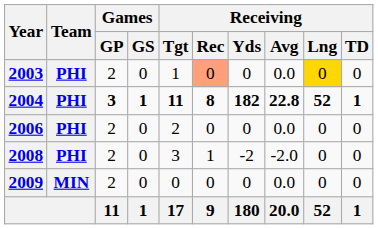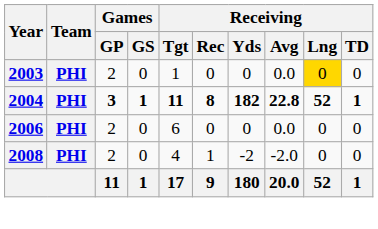 <table class="wikitable" style="text-align:center">
 <tr>
 <th rowspan="2">Year</th>
 <th rowspan="2">Team</th>
 <th colspan="2">Games</th>
 <th colspan="6">Receiving</th>
 </tr>
 <tr>
 <th>GP</th>
 <th>GS</th>
 <th>Tgt</th>
 <th>Rec</th>
 <th>Yds</th>
 <th>Avg</th>
 <th>Lng</th>
 <th>TD</th>
 </tr>
 <tr>
 <th><a href='#'>2003</a></th>
 <th><a href='#'>PHI</a></th>
 <td>2</td>
 <td>0</td>
 <td>1</td>
-<td style="background: lightsalmon;">0</td>
+<td>0</td>
 <td>0</td>
 <td>0.0</td>
 <td style="background: gold;">0</td>
 <td>0</td>
 </tr>
 <tr>
 <th><a href='#'>2004</a></th>
 <th><a href='#'>PHI</a></th>
 <td><strong>3</strong></td>
 <td><strong>1</strong></td>
 <td><strong>11</strong></td>
 <td><strong>8</strong></td>
 <td><strong>182</strong></td>
 <td><strong>22.8</strong></td>
 <td><strong>52</strong></td>
 <td><strong>1</strong></td>
 </tr>
 <tr>
 <th><a href='#'>2006</a></th>
 <th><a href='#'>PHI</a></th>
 <td>2</td>
 <td>0</td>
-<td>2</td>
+<td>6</td>
 <td>0</td>
 <td>0</td>
 <td>0.0</td>
 <td>0</td>
 <td>0</td>
 </tr>
 <tr>
 <th><a href='#'>2008</a></th>
 <th><a href='#'>PHI</a></th>
 <td>2</td>
 <td>0</td>
-<td>3</td>
+<td>4</td>
 <td>1</td>
 <td>-2</td>
 <td>-2.0</td>
-<td>0</td>
-<td>0</td>
-</tr>
-<tr>
-<th><a href='#'>2009</a></th>
-<th><a href='#'>MIN</a></th>
-<td>2</td>
-<td>0</td>
-<td>0</td>
-<td>0</td>
-<td>0</td>
-<td>0.0</td>
 <td>0</td>
 <td>0</td>
 </tr>
 <tr>
 <th colspan="2"></th>
 <th>11</th>
 <th>1</th>
 <th>17</th>
 <th>9</th>
 <th>180</th>
 <th>20.0</th>
 <th>52</th>
 <th>1</th>
 </tr>
 </table>
